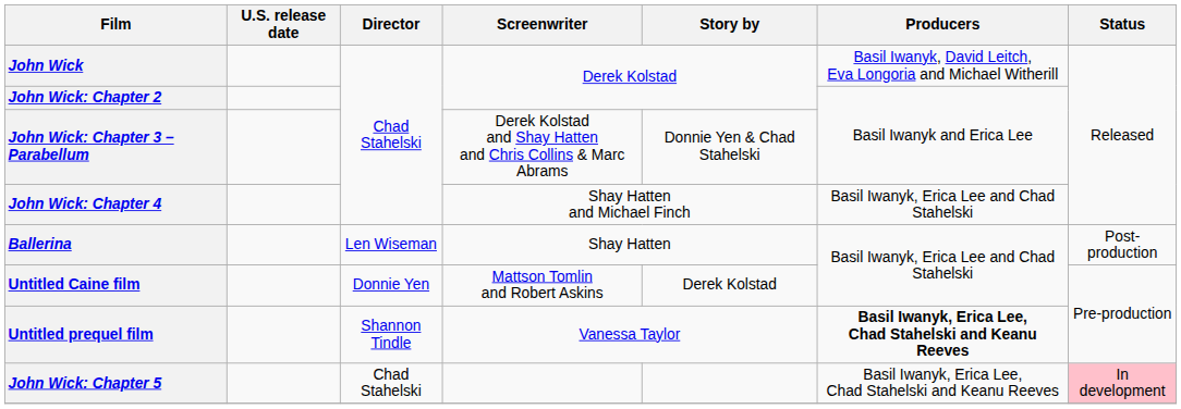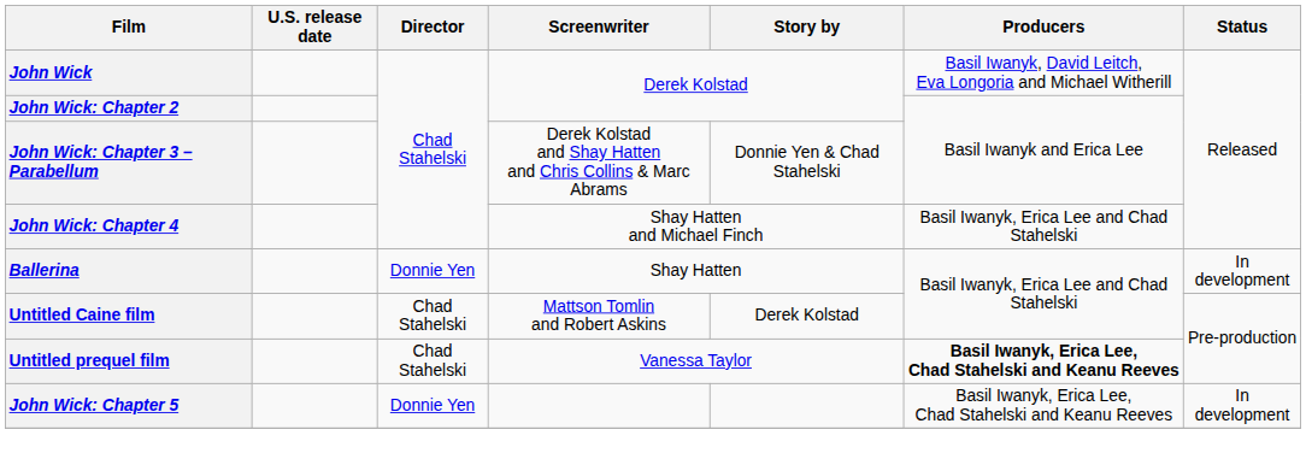 <table class="wikitable plainrowheaders" style="text-align:center; width:99%;">
 <tr>
 <th>Film</th>
 <th>U.S. release date</th>
 <th>Director</th>
 <th>Screenwriter</th>
 <th>Story by</th>
 <th>Producers</th>
 <th>Status</th>
 </tr>
 <tr>
 <th scope="row" style="text-align:left"><em><a href='#'>John Wick</a></em></th>
 <td style="text-align:left"></td>
 <td rowspan="4"><a href='#'>Chad Stahelski</a></td>
 <td colspan="2" rowspan="2"><a href='#'>Derek Kolstad</a></td>
 <td><a href='#'>Basil Iwanyk</a>, <a href='#'>David Leitch</a>, <br><a href='#'>Eva Longoria</a> and Michael Witherill</td>
 <td rowspan="4">Released</td>
 </tr>
 <tr>
 <th scope="row" style="text-align:left"><em><a href='#'>John Wick: Chapter 2</a></em></th>
 <td style="text-align:left"></td>
 <td rowspan="2">Basil Iwanyk and Erica Lee</td>
 </tr>
 <tr>
 <th scope="row" style="text-align:left"><em><a href='#'>John Wick: Chapter 3 – Parabellum</a></em></th>
 <td style="text-align:left"></td>
 <td>Derek Kolstad <br>and <a href='#'>Shay Hatten</a><br>and <a href='#'>Chris Collins</a> & Marc Abrams</td>
 <td>Donnie Yen & Chad Stahelski</td>
 </tr>
 <tr>
 <th scope="row" style="text-align:left"><em><a href='#'>John Wick: Chapter 4</a></em></th>
 <td style="text-align:left"></td>
 <td colspan="2">Shay Hatten <br>and Michael Finch</td>
 <td>Basil Iwanyk, Erica Lee and Chad Stahelski</td>
 </tr>
 <tr>
 <th scope="row" style="text-align:left"><em><a href='#'>Ballerina</a></em></th>
 <td style="text-align:left"></td>
-<td><a href='#'>Len Wiseman</a></td>
+<td><a href='#'>Donnie Yen</a></td>
 <td colspan="2">Shay Hatten</td>
 <td rowspan="2">Basil Iwanyk, Erica Lee and Chad Stahelski</td>
-<td>Post-production</td>
+<td>In development</td>
 </tr>
 <tr>
 <th scope="row" style="text-align:left"><a href='#'>Untitled Caine film</a></th>
 <td></td>
-<td><a href='#'>Donnie Yen</a></td>
+<td>Chad Stahelski</td>
 <td><a href='#'>Mattson Tomlin</a><br> and Robert Askins</td>
 <td>Derek Kolstad</td>
 <td rowspan="2">Pre-production</td>
 </tr>
 <tr>
 <th scope="row" style="text-align:left"><a href='#'>Untitled prequel film</a></th>
 <td></td>
-<td><a href='#'>Shannon Tindle</a></td>
+<td>Chad Stahelski</td>
 <td colspan="2"><a href='#'>Vanessa Taylor</a></td>
 <td><strong>Basil Iwanyk, Erica Lee, <br>Chad Stahelski and Keanu Reeves</strong></td>
 </tr>
 <tr>
 <th scope="row" style="text-align:left"><em><a href='#'>John Wick: Chapter 5</a></em></th>
 <td></td>
-<td>Chad Stahelski</td>
+<td><a href='#'>Donnie Yen</a></td>
 <td></td>
 <td></td>
 <td>Basil Iwanyk, Erica Lee, <br>Chad Stahelski and Keanu Reeves</td>
-<td style="background: pink;">In development</td>
+<td>In development</td>
 </tr>
 <tr>
 </tr>
 </table>
